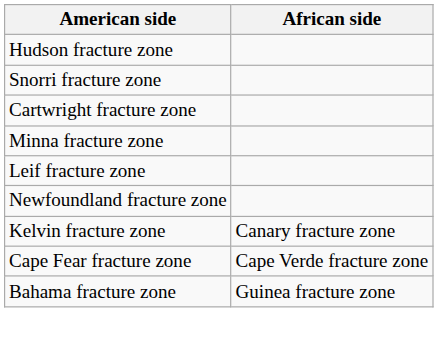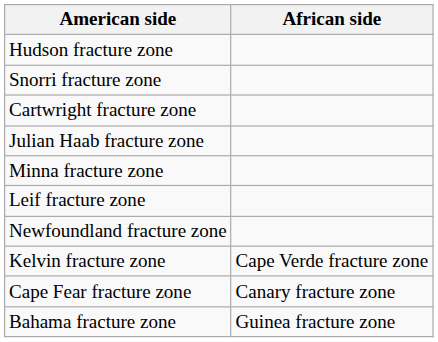 <table class="wikitable">
 <tr>
 <th>American side</th>
 <th>African side</th>
 </tr>
 <tr>
 <td>Hudson fracture zone</td>
 <td></td>
 </tr>
 <tr>
 <td>Snorri fracture zone</td>
 <td></td>
 </tr>
 <tr>
 <td>Cartwright fracture zone</td>
 <td></td>
 </tr>
 <tr>
+<td>Julian Haab fracture zone</td>
+<td></td>
+</tr>
+<tr>
 <td>Minna fracture zone</td>
 <td></td>
 </tr>
 <tr>
 <td>Leif fracture zone</td>
 <td></td>
 </tr>
 <tr>
 <td>Newfoundland fracture zone</td>
 <td></td>
 </tr>
 <tr>
 <td>Kelvin fracture zone</td>
-<td>Canary fracture zone</td>
+<td>Cape Verde fracture zone</td>
 </tr>
 <tr>
 <td>Cape Fear fracture zone</td>
-<td>Cape Verde fracture zone</td>
+<td>Canary fracture zone</td>
 </tr>
 <tr>
 <td>Bahama fracture zone</td>
 <td>Guinea fracture zone</td>
 </tr>
 </table>
